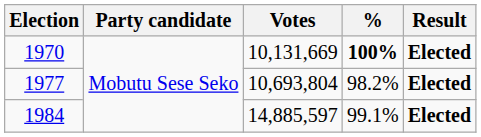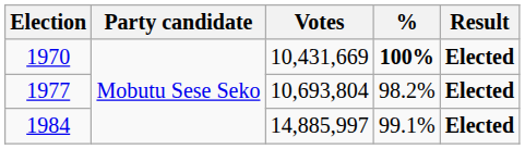 <table class=wikitable style=text-align:center>
 <tr>
 <th>Election</th>
 <th>Party candidate</th>
 <th>Votes</th>
 <th>%</th>
 <th>Result</th>
 </tr>
 <tr>
 <td><a href='#'>1970</a></td>
 <td rowspan="3"><a href='#'>Mobutu Sese Seko</a></td>
-<td>10,131,669</td>
+<td>10,431,669</td>
 <td><strong>100%</strong></td>
 <td><strong>Elected</strong> </td>
 </tr>
 <tr>
 <td><a href='#'>1977</a></td>
 <td>10,693,804</td>
 <td>98.2%</td>
 <td><strong>Elected</strong> </td>
 </tr>
 <tr>
 <td><a href='#'>1984</a></td>
-<td>14,885,597</td>
+<td>14,885,997</td>
 <td>99.1%</td>
 <td><strong>Elected</strong> </td>
 </tr>
 </table>
